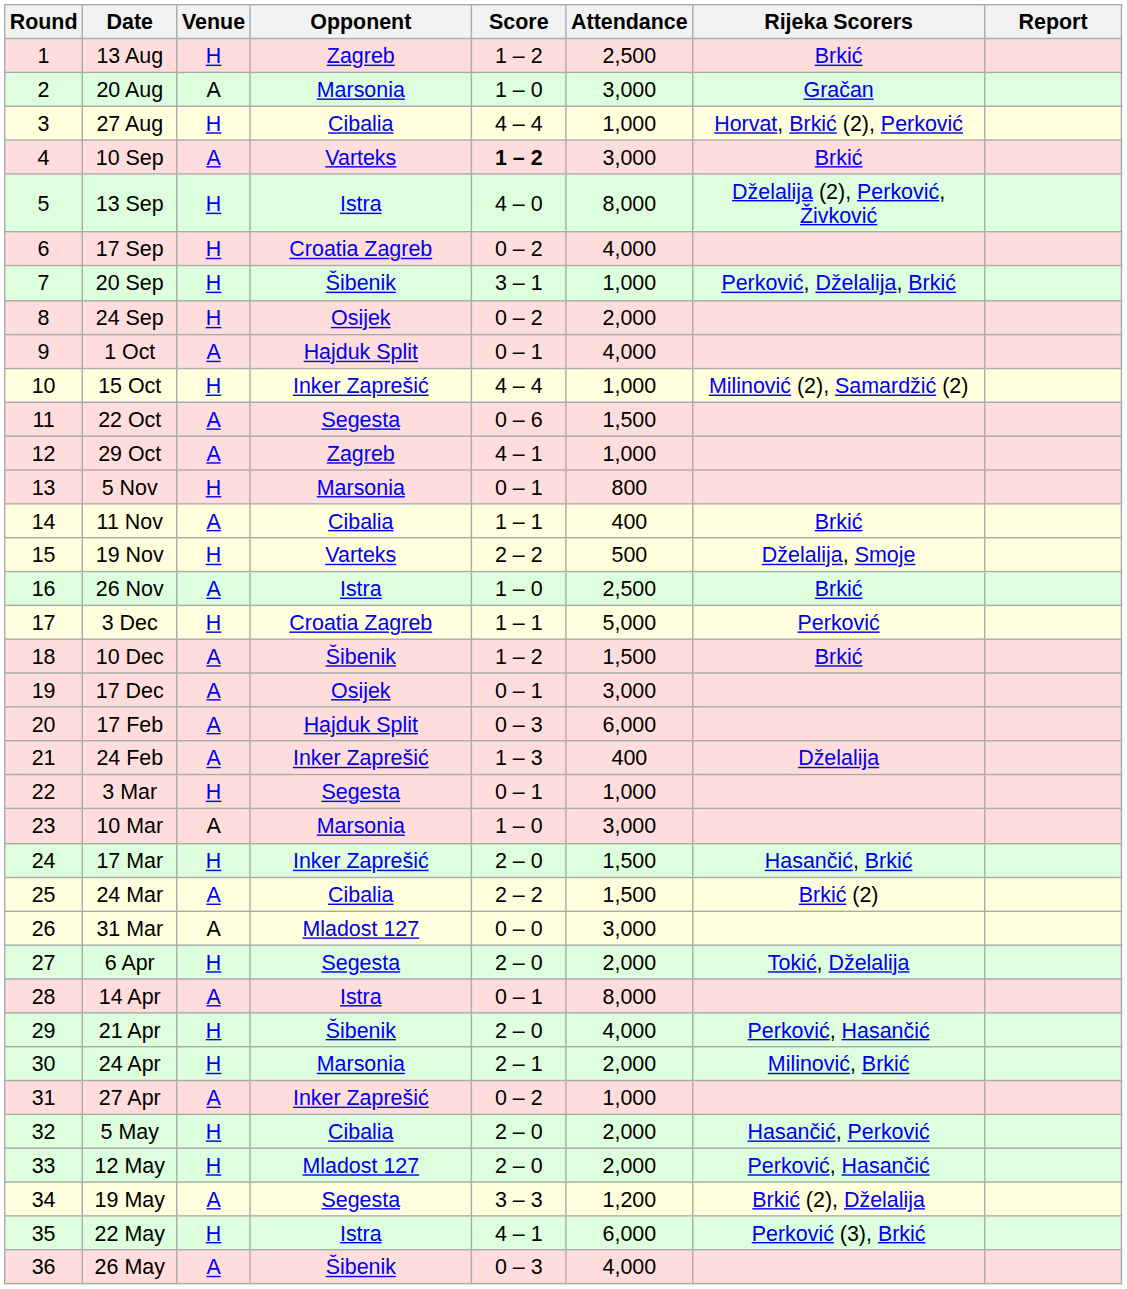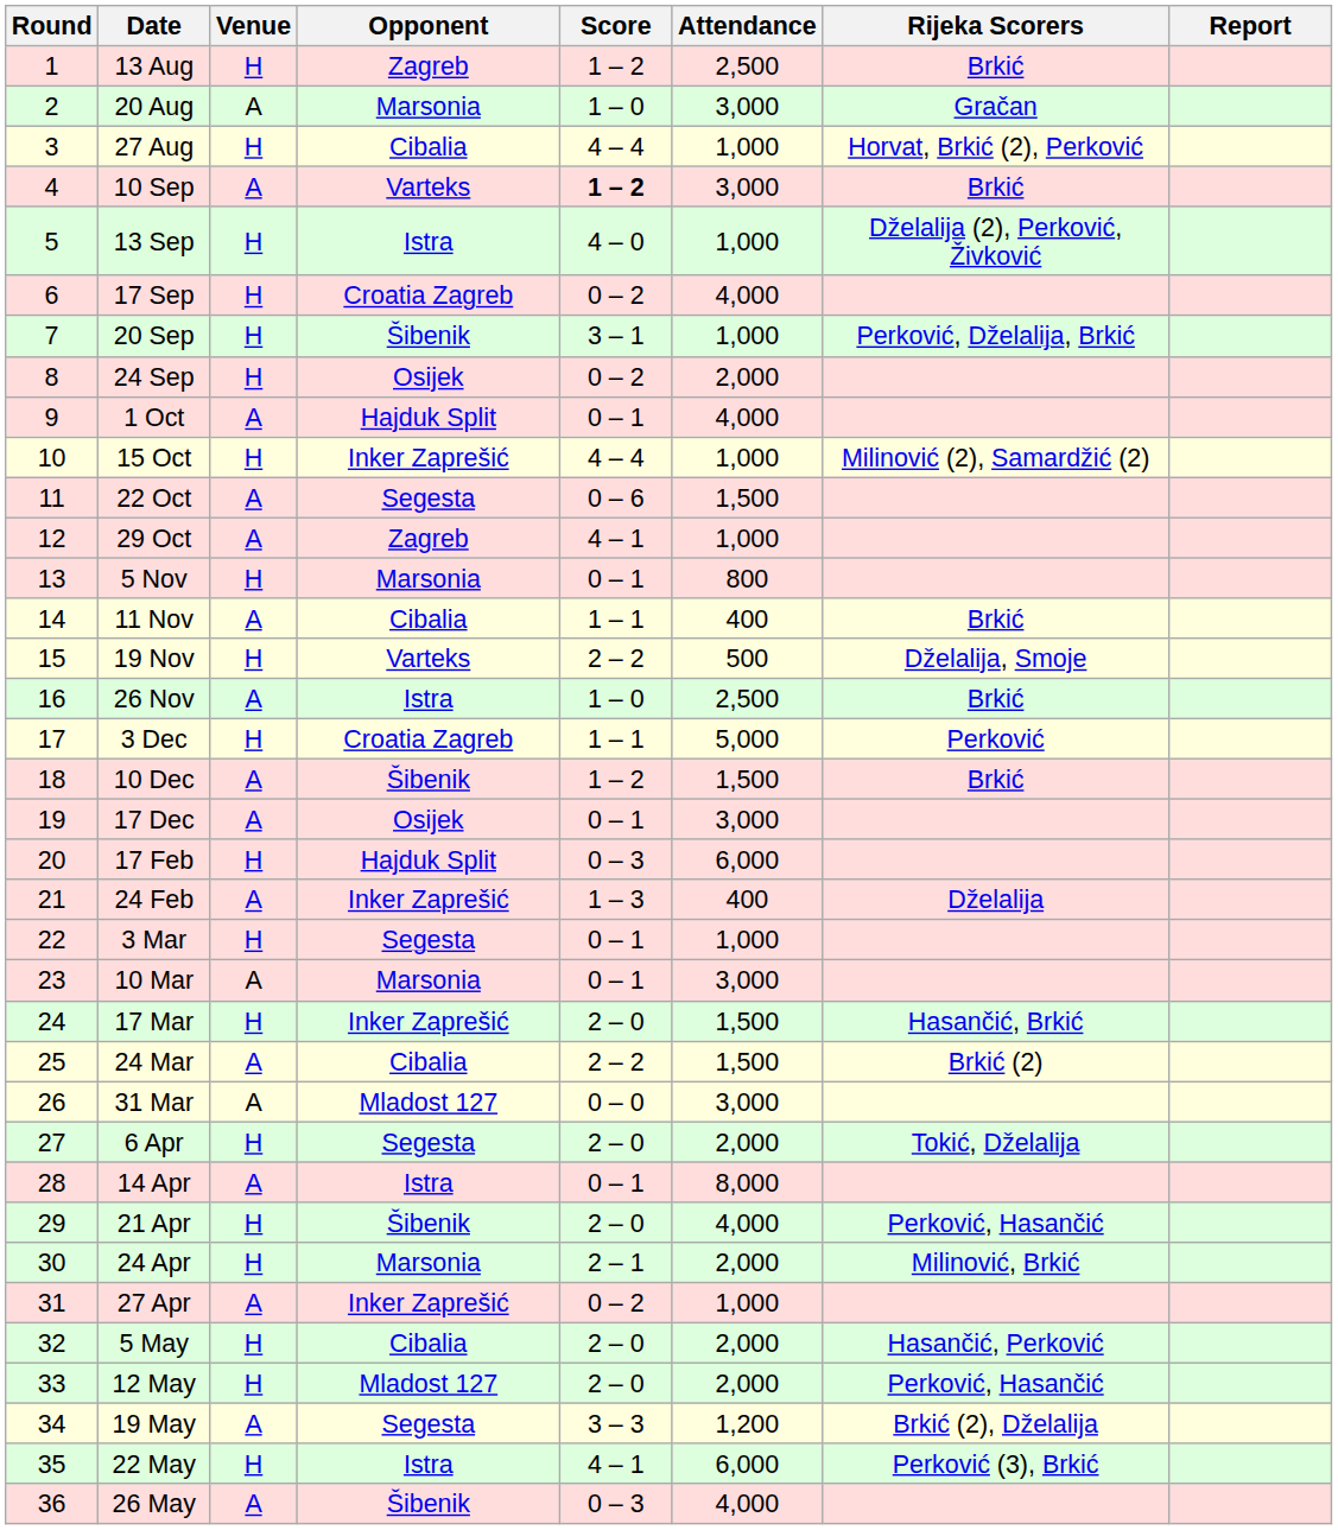 <table class="wikitable sortable" style="text-align: center; font-size:95%;">
 <tr>
 <th width="30">Round</th>
 <th width="60">Date</th>
 <th width="20">Venue</th>
 <th width="150">Opponent</th>
 <th width="60">Score</th>
 <th width="40">Attendance</th>
 <th width="200">Rijeka Scorers</th>
 <th width="90" class="unsortable">Report</th>
 </tr>
 <tr bgcolor="#ffdddd">
 <td>1</td>
 <td>13 Aug</td>
 <td><a href='#'>H</a></td>
 <td><a href='#'>Zagreb</a></td>
 <td>1 – 2</td>
 <td>2,500</td>
 <td><a href='#'>Brkić</a></td>
 <td></td>
 </tr>
 <tr bgcolor="#ddffdd">
 <td>2</td>
 <td>20 Aug</td>
 <td>A</td>
 <td><a href='#'>Marsonia</a></td>
 <td>1 – 0</td>
 <td>3,000</td>
 <td><a href='#'>Gračan</a></td>
 <td></td>
 </tr>
 <tr bgcolor="#ffffdd">
 <td>3</td>
 <td>27 Aug</td>
 <td><a href='#'>H</a></td>
 <td><a href='#'>Cibalia</a></td>
 <td>4 – 4</td>
 <td>1,000</td>
 <td><a href='#'>Horvat</a>, <a href='#'>Brkić</a> (2), <a href='#'>Perković</a></td>
 <td></td>
 </tr>
 <tr bgcolor="#ffdddd">
 <td>4</td>
 <td>10 Sep</td>
 <td><a href='#'>A</a></td>
 <td><a href='#'>Varteks</a></td>
 <td><strong>1 – 2</strong></td>
 <td>3,000</td>
 <td><a href='#'>Brkić</a></td>
 <td></td>
 </tr>
 <tr bgcolor="#ddffdd">
 <td>5</td>
 <td>13 Sep</td>
 <td><a href='#'>H</a></td>
 <td><a href='#'>Istra</a></td>
 <td>4 – 0</td>
-<td>8,000</td>
+<td>1,000</td>
 <td><a href='#'>Dželalija</a> (2), <a href='#'>Perković</a>, <a href='#'>Živković</a></td>
 <td></td>
 </tr>
 <tr bgcolor="#ffdddd">
 <td>6</td>
 <td>17 Sep</td>
 <td><a href='#'>H</a></td>
 <td><a href='#'>Croatia Zagreb</a></td>
 <td>0 – 2</td>
 <td>4,000</td>
 <td></td>
 <td></td>
 </tr>
 <tr bgcolor="#ddffdd">
 <td>7</td>
 <td>20 Sep</td>
 <td><a href='#'>H</a></td>
 <td><a href='#'>Šibenik</a></td>
 <td>3 – 1</td>
 <td>1,000</td>
 <td><a href='#'>Perković</a>, <a href='#'>Dželalija</a>, <a href='#'>Brkić</a></td>
 <td></td>
 </tr>
 <tr bgcolor="#ffdddd">
 <td>8</td>
 <td>24 Sep</td>
 <td><a href='#'>H</a></td>
 <td><a href='#'>Osijek</a></td>
 <td>0 – 2</td>
 <td>2,000</td>
 <td></td>
 <td></td>
 </tr>
 <tr bgcolor="#ffdddd">
 <td>9</td>
 <td>1 Oct</td>
 <td><a href='#'>A</a></td>
 <td><a href='#'>Hajduk Split</a></td>
 <td>0 – 1</td>
 <td>4,000</td>
 <td></td>
 <td></td>
 </tr>
 <tr bgcolor="#ffffdd">
 <td>10</td>
 <td>15 Oct</td>
 <td><a href='#'>H</a></td>
 <td><a href='#'>Inker Zaprešić</a></td>
 <td>4 – 4</td>
 <td>1,000</td>
 <td><a href='#'>Milinović</a> (2), <a href='#'>Samardžić</a> (2)</td>
 <td></td>
 </tr>
 <tr bgcolor="#ffdddd">
 <td>11</td>
 <td>22 Oct</td>
 <td><a href='#'>A</a></td>
 <td><a href='#'>Segesta</a></td>
 <td>0 – 6</td>
 <td>1,500</td>
 <td></td>
 <td></td>
 </tr>
 <tr bgcolor="#ffdddd">
 <td>12</td>
 <td>29 Oct</td>
 <td><a href='#'>A</a></td>
 <td><a href='#'>Zagreb</a></td>
 <td>4 – 1</td>
 <td>1,000</td>
 <td></td>
 <td></td>
 </tr>
 <tr bgcolor="#ffdddd">
 <td>13</td>
 <td>5 Nov</td>
 <td><a href='#'>H</a></td>
 <td><a href='#'>Marsonia</a></td>
 <td>0 – 1</td>
 <td>800</td>
 <td></td>
 <td></td>
 </tr>
 <tr bgcolor="#ffffdd">
 <td>14</td>
 <td>11 Nov</td>
 <td><a href='#'>A</a></td>
 <td><a href='#'>Cibalia</a></td>
 <td>1 – 1</td>
 <td>400</td>
 <td><a href='#'>Brkić</a></td>
 <td></td>
 </tr>
 <tr bgcolor="#ffffdd">
 <td>15</td>
 <td>19 Nov</td>
 <td><a href='#'>H</a></td>
 <td><a href='#'>Varteks</a></td>
 <td>2 – 2</td>
 <td>500</td>
 <td><a href='#'>Dželalija</a>, <a href='#'>Smoje</a></td>
 <td></td>
 </tr>
 <tr bgcolor="#ddffdd">
 <td>16</td>
 <td>26 Nov</td>
 <td><a href='#'>A</a></td>
 <td><a href='#'>Istra</a></td>
 <td>1 – 0</td>
 <td>2,500</td>
 <td><a href='#'>Brkić</a></td>
 <td></td>
 </tr>
 <tr bgcolor="#ffffdd">
 <td>17</td>
 <td>3 Dec</td>
 <td><a href='#'>H</a></td>
 <td><a href='#'>Croatia Zagreb</a></td>
 <td>1 – 1</td>
 <td>5,000</td>
 <td><a href='#'>Perković</a></td>
 <td></td>
 </tr>
 <tr bgcolor="#ffdddd">
 <td>18</td>
 <td>10 Dec</td>
 <td><a href='#'>A</a></td>
 <td><a href='#'>Šibenik</a></td>
 <td>1 – 2</td>
 <td>1,500</td>
 <td><a href='#'>Brkić</a></td>
 <td></td>
 </tr>
 <tr bgcolor="#ffdddd">
 <td>19</td>
 <td>17 Dec</td>
 <td><a href='#'>A</a></td>
 <td><a href='#'>Osijek</a></td>
 <td>0 – 1</td>
 <td>3,000</td>
 <td></td>
 <td></td>
 </tr>
 <tr bgcolor="#ffdddd">
 <td>20</td>
 <td>17 Feb</td>
-<td><a href='#'>A</a></td>
+<td><a href='#'>H</a></td>
 <td><a href='#'>Hajduk Split</a></td>
 <td>0 – 3</td>
 <td>6,000</td>
 <td></td>
 <td></td>
 </tr>
 <tr bgcolor="#ffdddd">
 <td>21</td>
 <td>24 Feb</td>
 <td><a href='#'>A</a></td>
 <td><a href='#'>Inker Zaprešić</a></td>
 <td>1 – 3</td>
 <td>400</td>
 <td><a href='#'>Dželalija</a></td>
 <td></td>
 </tr>
 <tr bgcolor="#ffdddd">
 <td>22</td>
 <td>3 Mar</td>
 <td><a href='#'>H</a></td>
 <td><a href='#'>Segesta</a></td>
 <td>0 – 1</td>
 <td>1,000</td>
 <td></td>
 <td></td>
 </tr>
 <tr bgcolor="#ffdddd">
 <td>23</td>
 <td>10 Mar</td>
 <td>A</td>
 <td><a href='#'>Marsonia</a></td>
-<td>1 – 0</td>
+<td>0 – 1</td>
 <td>3,000</td>
 <td></td>
 <td></td>
 </tr>
 <tr bgcolor="#ddffdd">
 <td>24</td>
 <td>17 Mar</td>
 <td><a href='#'>H</a></td>
 <td><a href='#'>Inker Zaprešić</a></td>
 <td>2 – 0</td>
 <td>1,500</td>
 <td><a href='#'>Hasančić</a>, <a href='#'>Brkić</a></td>
 <td></td>
 </tr>
 <tr bgcolor="#ffffdd">
 <td>25</td>
 <td>24 Mar</td>
 <td><a href='#'>A</a></td>
 <td><a href='#'>Cibalia</a></td>
 <td>2 – 2</td>
 <td>1,500</td>
 <td><a href='#'>Brkić</a> (2)</td>
 <td></td>
 </tr>
 <tr bgcolor="#ffffdd">
 <td>26</td>
 <td>31 Mar</td>
 <td>A</td>
 <td><a href='#'>Mladost 127</a></td>
 <td>0 – 0</td>
 <td>3,000</td>
 <td></td>
 <td></td>
 </tr>
 <tr bgcolor="#ddffdd">
 <td>27</td>
 <td>6 Apr</td>
 <td><a href='#'>H</a></td>
 <td><a href='#'>Segesta</a></td>
 <td>2 – 0</td>
 <td>2,000</td>
 <td><a href='#'>Tokić</a>, <a href='#'>Dželalija</a></td>
 <td></td>
 </tr>
 <tr bgcolor="#ffdddd">
 <td>28</td>
 <td>14 Apr</td>
 <td><a href='#'>A</a></td>
 <td><a href='#'>Istra</a></td>
 <td>0 – 1</td>
 <td>8,000</td>
 <td></td>
 <td></td>
 </tr>
 <tr bgcolor="#ddffdd">
 <td>29</td>
 <td>21 Apr</td>
 <td><a href='#'>H</a></td>
 <td><a href='#'>Šibenik</a></td>
 <td>2 – 0</td>
 <td>4,000</td>
 <td><a href='#'>Perković</a>, <a href='#'>Hasančić</a></td>
 <td></td>
 </tr>
 <tr bgcolor="#ddffdd">
 <td>30</td>
 <td>24 Apr</td>
 <td><a href='#'>H</a></td>
 <td><a href='#'>Marsonia</a></td>
 <td>2 – 1</td>
 <td>2,000</td>
 <td><a href='#'>Milinović</a>, <a href='#'>Brkić</a></td>
 <td></td>
 </tr>
 <tr bgcolor="#ffdddd">
 <td>31</td>
 <td>27 Apr</td>
 <td><a href='#'>A</a></td>
 <td><a href='#'>Inker Zaprešić</a></td>
 <td>0 – 2</td>
 <td>1,000</td>
 <td></td>
 <td></td>
 </tr>
 <tr bgcolor="#ddffdd">
 <td>32</td>
 <td>5 May</td>
 <td><a href='#'>H</a></td>
 <td><a href='#'>Cibalia</a></td>
 <td>2 – 0</td>
 <td>2,000</td>
 <td><a href='#'>Hasančić</a>, <a href='#'>Perković</a></td>
 <td></td>
 </tr>
 <tr bgcolor="#ddffdd">
 <td>33</td>
 <td>12 May</td>
 <td><a href='#'>H</a></td>
 <td><a href='#'>Mladost 127</a></td>
 <td>2 – 0</td>
 <td>2,000</td>
 <td><a href='#'>Perković</a>, <a href='#'>Hasančić</a></td>
 <td></td>
 </tr>
 <tr bgcolor="#ffffdd">
 <td>34</td>
 <td>19 May</td>
 <td><a href='#'>A</a></td>
 <td><a href='#'>Segesta</a></td>
 <td>3 – 3</td>
 <td>1,200</td>
 <td><a href='#'>Brkić</a> (2), <a href='#'>Dželalija</a></td>
 <td></td>
 </tr>
 <tr bgcolor="#ddffdd">
 <td>35</td>
 <td>22 May</td>
 <td><a href='#'>H</a></td>
 <td><a href='#'>Istra</a></td>
 <td>4 – 1</td>
 <td>6,000</td>
 <td><a href='#'>Perković</a> (3), <a href='#'>Brkić</a></td>
 <td></td>
 </tr>
 <tr bgcolor="#ffdddd">
 <td>36</td>
 <td>26 May</td>
 <td><a href='#'>A</a></td>
 <td><a href='#'>Šibenik</a></td>
 <td>0 – 3</td>
 <td>4,000</td>
 <td></td>
 <td></td>
 </tr>
 </table>
